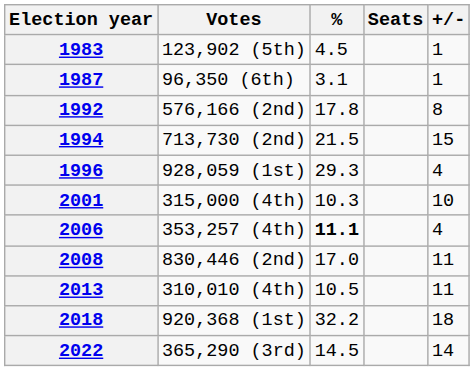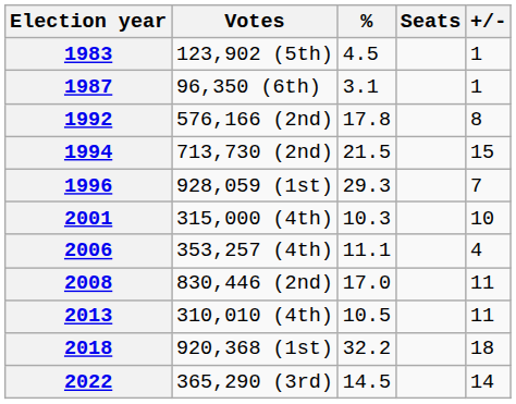 <table class="wikitable">
 <tr>
 <th>Election year</th>
 <th>Votes</th>
 <th>%</th>
 <th>Seats</th>
 <th>+/-</th>
 </tr>
 <tr>
 <th><a href='#'>1983</a></th>
 <td>123,902 (5th)</td>
 <td>4.5</td>
 <td></td>
 <td> 1</td>
 </tr>
 <tr>
 <th><a href='#'>1987</a></th>
 <td>96,350 (6th)</td>
 <td>3.1</td>
 <td></td>
 <td> 1</td>
 </tr>
 <tr>
 <th><a href='#'>1992</a></th>
 <td>576,166 (2nd)</td>
 <td>17.8</td>
 <td></td>
 <td> 8</td>
 </tr>
 <tr>
 <th><a href='#'>1994</a></th>
 <td>713,730 (2nd)</td>
 <td>21.5</td>
 <td></td>
 <td> 15</td>
 </tr>
 <tr>
 <th><a href='#'>1996</a></th>
 <td>928,059 (1st)</td>
 <td>29.3</td>
 <td></td>
-<td> 4</td>
+<td> 7</td>
 </tr>
 <tr>
 <th><a href='#'>2001</a></th>
 <td>315,000 (4th)</td>
 <td>10.3</td>
 <td></td>
 <td> 10</td>
 </tr>
 <tr>
 <th><a href='#'>2006</a></th>
 <td>353,257 (4th)</td>
-<td><strong>11.1</strong></td>
+<td>11.1</td>
 <td></td>
 <td> 4</td>
 </tr>
 <tr>
 <th><a href='#'>2008</a></th>
 <td>830,446 (2nd)</td>
 <td>17.0</td>
 <td></td>
 <td> 11</td>
 </tr>
 <tr>
 <th><a href='#'>2013</a></th>
 <td>310,010 (4th)</td>
 <td>10.5</td>
 <td></td>
 <td> 11</td>
 </tr>
 <tr>
 <th><a href='#'>2018</a></th>
 <td>920,368 (1st)</td>
 <td>32.2</td>
 <td></td>
 <td> 18</td>
 </tr>
 <tr>
 <th><a href='#'>2022</a></th>
 <td>365,290 (3rd)</td>
 <td>14.5</td>
 <td></td>
 <td> 14</td>
 </tr>
 </table>
